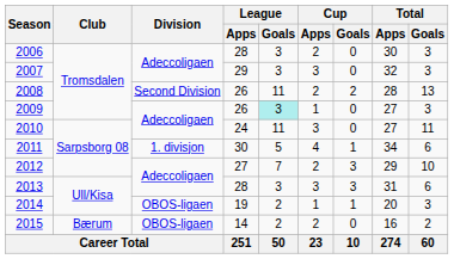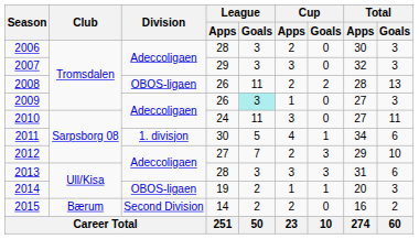 <table class="wikitable" style="text-align: center;">
 <tr>
 <th rowspan="2">Season</th>
 <th rowspan="2">Club</th>
 <th rowspan="2">Division</th>
 <th colspan="2">League</th>
 <th colspan="2">Cup</th>
 <th colspan="2">Total</th>
 </tr>
 <tr>
 <th>Apps</th>
 <th>Goals</th>
 <th>Apps</th>
 <th>Goals</th>
 <th>Apps</th>
 <th>Goals</th>
 </tr>
 <tr>
 <td><a href='#'>2006</a></td>
 <td rowspan="4" valign="center"><a href='#'>Tromsdalen</a></td>
 <td rowspan="2" valign="center"><a href='#'>Adeccoligaen</a></td>
 <td>28</td>
 <td>3</td>
 <td>2</td>
 <td>0</td>
 <td>30</td>
 <td>3</td>
 </tr>
 <tr>
 <td><a href='#'>2007</a></td>
 <td>29</td>
 <td>3</td>
 <td>3</td>
 <td>0</td>
 <td>32</td>
 <td>3</td>
 </tr>
 <tr>
 <td><a href='#'>2008</a></td>
-<td rowspan="1" valign="center"><a href='#'>Second Division</a></td>
+<td rowspan="1" valign="center"><a href='#'>OBOS-ligaen</a></td>
 <td>26</td>
 <td>11</td>
 <td>2</td>
 <td>2</td>
 <td>28</td>
 <td>13</td>
 </tr>
 <tr>
 <td><a href='#'>2009</a></td>
 <td rowspan="2" valign="center"><a href='#'>Adeccoligaen</a></td>
 <td>26</td>
 <td style="background: paleturquoise;">3</td>
 <td>1</td>
 <td>0</td>
 <td>27</td>
 <td>3</td>
 </tr>
 <tr>
 <td><a href='#'>2010</a></td>
 <td rowspan="3" valign="center"><a href='#'>Sarpsborg 08</a></td>
 <td>24</td>
 <td>11</td>
 <td>3</td>
 <td>0</td>
 <td>27</td>
 <td>11</td>
 </tr>
 <tr>
 <td><a href='#'>2011</a></td>
 <td rowspan="1" valign="center"><a href='#'>1. divisjon</a></td>
 <td>30</td>
 <td>5</td>
 <td>4</td>
 <td>1</td>
 <td>34</td>
 <td>6</td>
 </tr>
 <tr>
 <td><a href='#'>2012</a></td>
 <td rowspan="2" valign="center"><a href='#'>Adeccoligaen</a></td>
 <td>27</td>
 <td>7</td>
 <td>2</td>
 <td>3</td>
 <td>29</td>
 <td>10</td>
 </tr>
 <tr>
 <td><a href='#'>2013</a></td>
 <td rowspan="2" valign="center"><a href='#'>Ull/Kisa</a></td>
 <td>28</td>
 <td>3</td>
 <td>3</td>
 <td>3</td>
 <td>31</td>
 <td>6</td>
 </tr>
 <tr>
 <td><a href='#'>2014</a></td>
 <td rowspan="1" valign="center"><a href='#'>OBOS-ligaen</a></td>
 <td>19</td>
 <td>2</td>
 <td>1</td>
 <td>1</td>
 <td>20</td>
 <td>3</td>
 </tr>
 <tr>
 <td><a href='#'>2015</a></td>
 <td rowspan="1" valign="center"><a href='#'>Bærum</a></td>
-<td rowspan="1" valign="center"><a href='#'>OBOS-ligaen</a></td>
+<td rowspan="1" valign="center"><a href='#'>Second Division</a></td>
 <td>14</td>
 <td>2</td>
 <td>2</td>
 <td>0</td>
 <td>16</td>
 <td>2</td>
 </tr>
 <tr>
 <th colspan="3">Career Total</th>
 <th>251</th>
 <th>50</th>
 <th>23</th>
 <th>10</th>
 <th>274</th>
 <th>60</th>
 </tr>
 </table>
